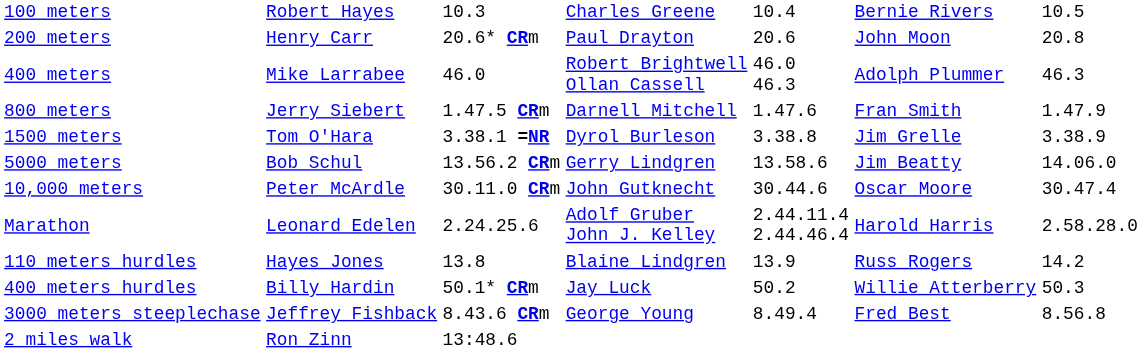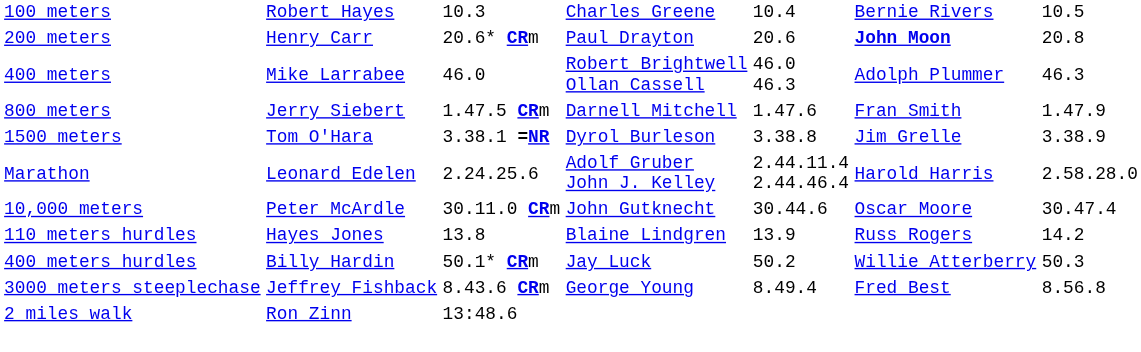 <table>
 <tr>
 <td><a href='#'>100 meters</a></td>
 <td><a href='#'>Robert Hayes</a></td>
 <td>10.3</td>
 <td><a href='#'>Charles Greene</a></td>
 <td>10.4</td>
 <td><a href='#'>Bernie Rivers</a></td>
 <td>10.5</td>
 </tr>
 <tr>
 <td><a href='#'>200 meters</a></td>
 <td><a href='#'>Henry Carr</a></td>
 <td>20.6* <strong><a href='#'>CR</a></strong>m</td>
 <td><a href='#'>Paul Drayton</a></td>
 <td>20.6</td>
-<td><a href='#'>John Moon</a></td>
+<td><strong><a href='#'>John Moon</a></strong></td>
 <td>20.8</td>
 </tr>
 <tr>
 <td><a href='#'>400 meters</a></td>
 <td><a href='#'>Mike Larrabee</a></td>
 <td>46.0</td>
 <td><a href='#'>Robert Brightwell</a> <br><a href='#'>Ollan Cassell</a></td>
 <td>46.0<br>46.3</td>
 <td><a href='#'>Adolph Plummer</a></td>
 <td>46.3</td>
 </tr>
 <tr>
 <td><a href='#'>800 meters</a></td>
 <td><a href='#'>Jerry Siebert</a></td>
 <td>1.47.5 <strong><a href='#'>CR</a></strong>m</td>
 <td><a href='#'>Darnell Mitchell</a></td>
 <td>1.47.6</td>
 <td><a href='#'>Fran Smith</a></td>
 <td>1.47.9</td>
 </tr>
 <tr>
 <td><a href='#'>1500 meters</a></td>
 <td><a href='#'>Tom O'Hara</a></td>
 <td>3.38.1 <strong>=<a href='#'>NR</a></strong></td>
 <td><a href='#'>Dyrol Burleson</a></td>
 <td>3.38.8</td>
 <td><a href='#'>Jim Grelle</a></td>
 <td>3.38.9</td>
 </tr>
 <tr>
-<td><a href='#'>5000 meters</a></td>
-<td><a href='#'>Bob Schul</a></td>
-<td>13.56.2 <strong><a href='#'>CR</a></strong>m</td>
-<td><a href='#'>Gerry Lindgren</a></td>
-<td>13.58.6</td>
-<td><a href='#'>Jim Beatty</a></td>
-<td>14.06.0</td>
+<td><a href='#'>Marathon</a></td>
+<td><a href='#'>Leonard Edelen</a></td>
+<td>2.24.25.6</td>
+<td><a href='#'>Adolf Gruber</a> <br><a href='#'>John J. Kelley</a></td>
+<td>2.44.11.4<br>2.44.46.4</td>
+<td><a href='#'>Harold Harris</a></td>
+<td>2.58.28.0</td>
 </tr>
 <tr>
 <td><a href='#'>10,000 meters</a></td>
 <td><a href='#'>Peter McArdle</a></td>
 <td>30.11.0 <strong><a href='#'>CR</a></strong>m</td>
 <td><a href='#'>John Gutknecht</a></td>
 <td>30.44.6</td>
 <td><a href='#'>Oscar Moore</a></td>
 <td>30.47.4</td>
-</tr>
-<tr>
-<td><a href='#'>Marathon</a></td>
-<td><a href='#'>Leonard Edelen</a></td>
-<td>2.24.25.6</td>
-<td><a href='#'>Adolf Gruber</a> <br><a href='#'>John J. Kelley</a></td>
-<td>2.44.11.4<br>2.44.46.4</td>
-<td><a href='#'>Harold Harris</a></td>
-<td>2.58.28.0</td>
 </tr>
 <tr>
 <td><a href='#'>110 meters hurdles</a></td>
 <td><a href='#'>Hayes Jones</a></td>
 <td>13.8</td>
 <td><a href='#'>Blaine Lindgren</a></td>
 <td>13.9</td>
 <td><a href='#'>Russ Rogers</a></td>
 <td>14.2</td>
 </tr>
 <tr>
 <td><a href='#'>400 meters hurdles</a></td>
 <td><a href='#'>Billy Hardin</a></td>
 <td>50.1* <strong><a href='#'>CR</a></strong>m</td>
 <td><a href='#'>Jay Luck</a></td>
 <td>50.2</td>
 <td><a href='#'>Willie Atterberry</a></td>
 <td>50.3</td>
 </tr>
 <tr>
 <td><a href='#'>3000 meters steeplechase</a></td>
 <td><a href='#'>Jeffrey Fishback</a></td>
 <td>8.43.6 <strong><a href='#'>CR</a></strong>m</td>
 <td><a href='#'>George Young</a></td>
 <td>8.49.4</td>
 <td><a href='#'>Fred Best</a></td>
 <td>8.56.8</td>
 </tr>
 <tr>
 <td><a href='#'>2 miles walk</a></td>
 <td><a href='#'>Ron Zinn</a></td>
 <td>13:48.6</td>
 <td></td>
 <td></td>
 <td></td>
 <td></td>
 </tr>
 </table>
